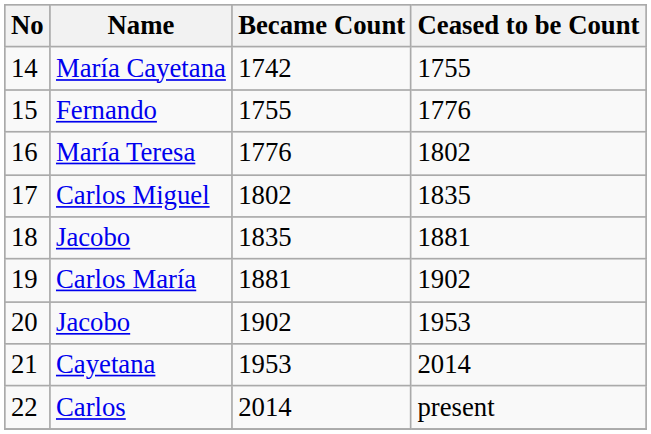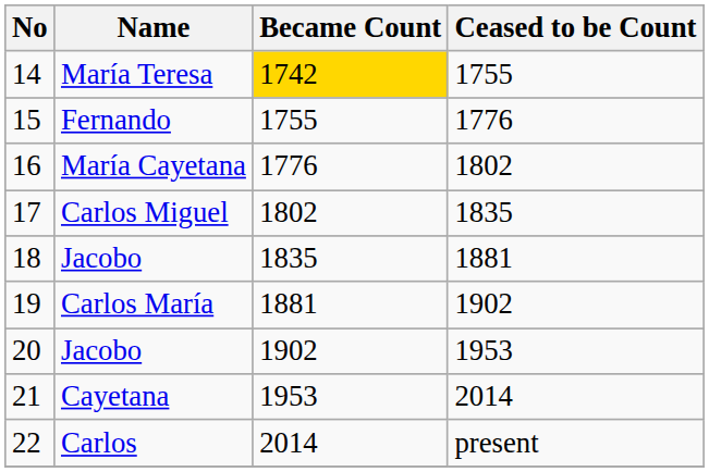 <table class="wikitable sortable">
 <tr>
 <th>No</th>
 <th>Name</th>
 <th>Became Count</th>
 <th>Ceased to be Count</th>
 </tr>
 <tr>
 <td>14</td>
-<td><a href='#'>María Cayetana</a></td>
-<td>1742</td>
+<td><a href='#'>María Teresa</a></td>
+<td style="background: gold;">1742</td>
 <td>1755</td>
 </tr>
 <tr>
 <td>15</td>
 <td><a href='#'>Fernando</a></td>
 <td>1755</td>
 <td>1776</td>
 </tr>
 <tr>
 <td>16</td>
-<td><a href='#'>María Teresa</a></td>
+<td><a href='#'>María Cayetana</a></td>
 <td>1776</td>
 <td>1802</td>
 </tr>
 <tr>
 <td>17</td>
 <td><a href='#'>Carlos Miguel</a></td>
 <td>1802</td>
 <td>1835</td>
 </tr>
 <tr>
 <td>18</td>
 <td><a href='#'>Jacobo</a></td>
 <td>1835</td>
 <td>1881</td>
 </tr>
 <tr>
 <td>19</td>
 <td><a href='#'>Carlos María</a></td>
 <td>1881</td>
 <td>1902</td>
 </tr>
 <tr>
 <td>20</td>
 <td><a href='#'>Jacobo</a></td>
 <td>1902</td>
 <td>1953</td>
 </tr>
 <tr>
 <td>21</td>
 <td><a href='#'>Cayetana</a></td>
 <td>1953</td>
 <td>2014</td>
 </tr>
 <tr>
 <td>22</td>
 <td><a href='#'>Carlos</a></td>
 <td>2014</td>
 <td>present</td>
 </tr>
 <tr>
 </tr>
 </table>
